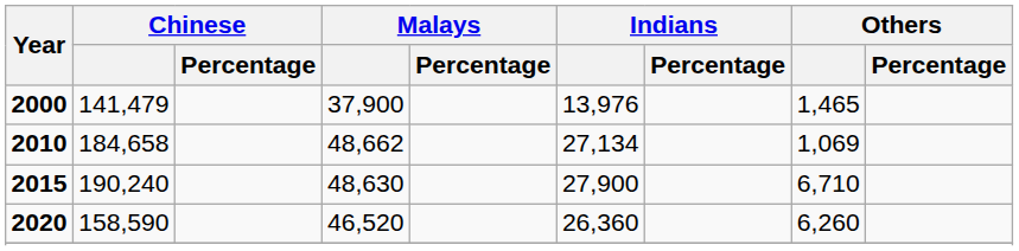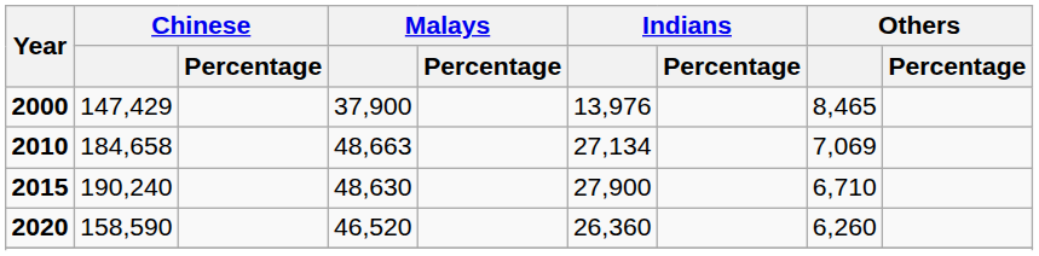 <table class="wikitable sortable">
 <tr>
 <th rowspan="2">Year</th>
 <th colspan="2"><a href='#'>Chinese</a></th>
 <th colspan="2"><a href='#'>Malays</a></th>
 <th colspan="2"><a href='#'>Indians</a></th>
 <th colspan="2">Others</th>
 </tr>
 <tr>
 <th><a href='#'></a></th>
 <th>Percentage</th>
 <th></th>
 <th>Percentage</th>
 <th></th>
 <th>Percentage</th>
 <th></th>
 <th>Percentage</th>
 </tr>
 <tr>
 <td><strong>2000</strong></td>
-<td>141,479</td>
+<td>147,429</td>
 <td></td>
 <td>37,900</td>
 <td></td>
 <td>13,976</td>
 <td></td>
-<td>1,465</td>
+<td>8,465</td>
 <td></td>
 </tr>
 <tr>
 <td><strong>2010</strong></td>
 <td>184,658</td>
 <td></td>
-<td>48,662</td>
+<td>48,663</td>
 <td></td>
 <td>27,134</td>
 <td></td>
-<td>1,069</td>
+<td>7,069</td>
 <td></td>
 </tr>
 <tr>
 <td><strong>2015</strong></td>
 <td>190,240</td>
 <td></td>
 <td>48,630</td>
 <td></td>
 <td>27,900</td>
 <td></td>
 <td>6,710</td>
 <td></td>
 </tr>
 <tr>
 <td><strong>2020</strong></td>
 <td>158,590</td>
 <td></td>
 <td>46,520</td>
 <td></td>
 <td>26,360</td>
 <td></td>
 <td>6,260</td>
 <td></td>
 </tr>
 <tr>
 </tr>
 <tr class="sortbottom">
 </tr>
 </table>
